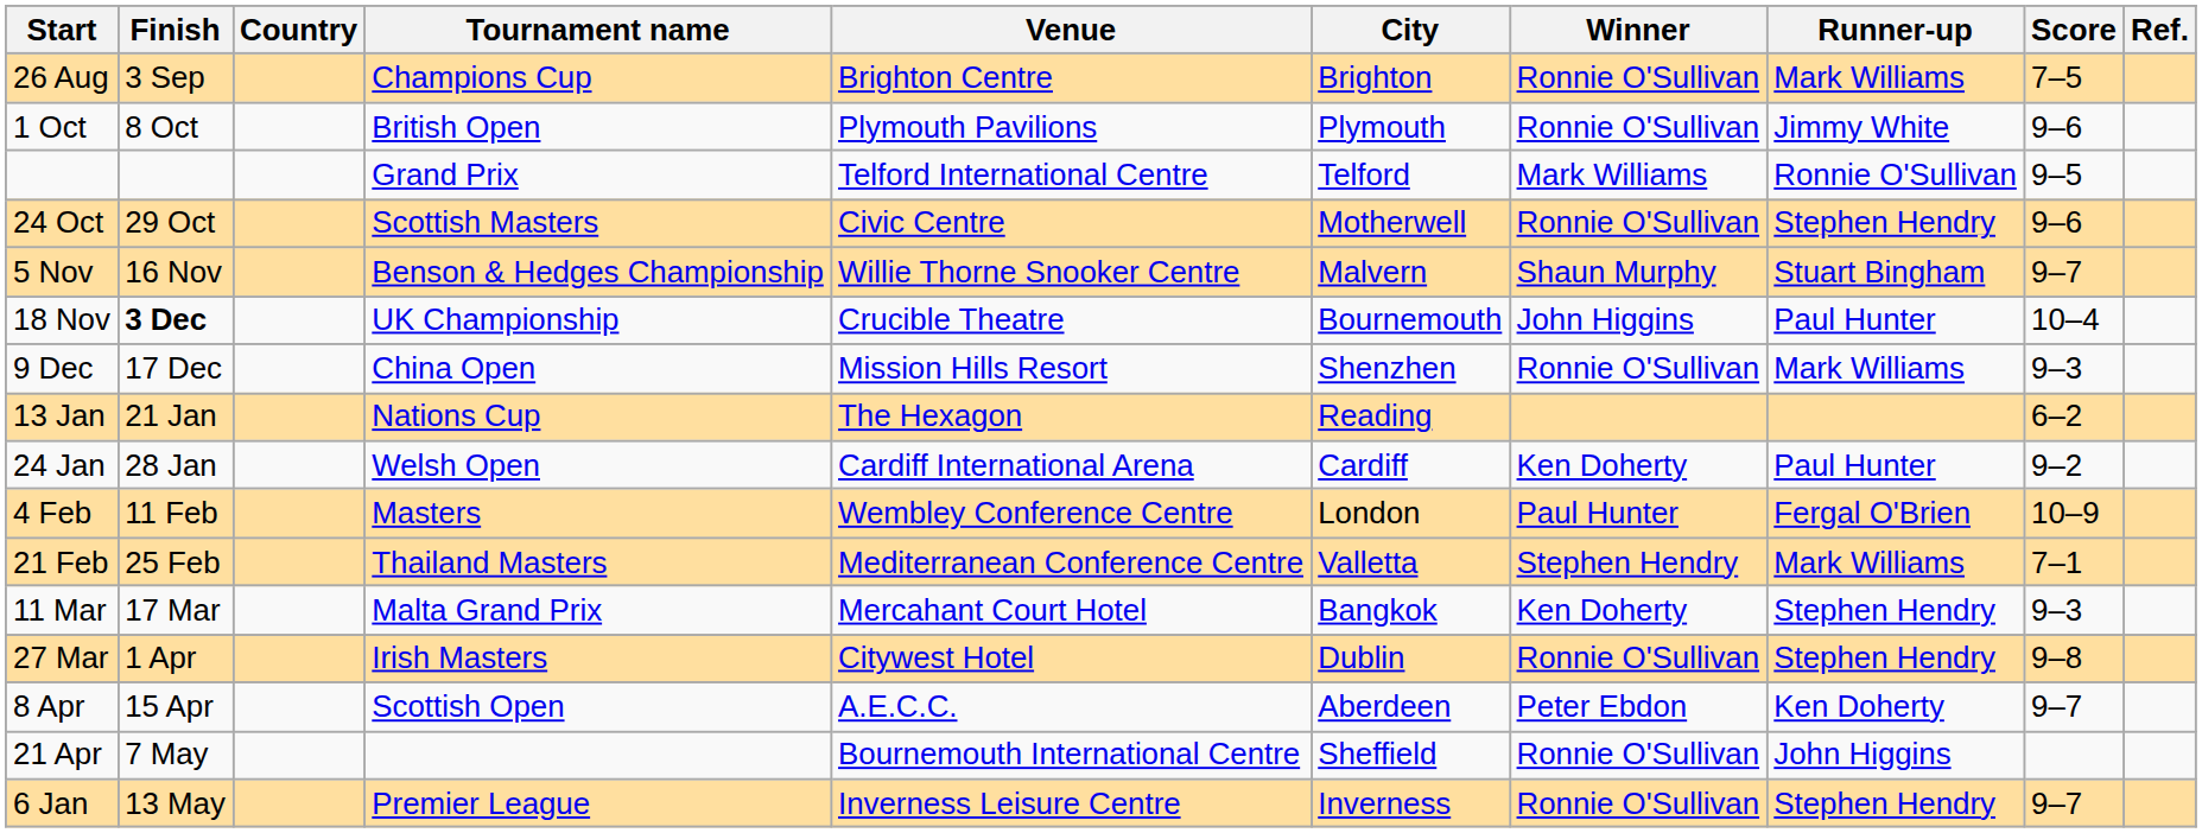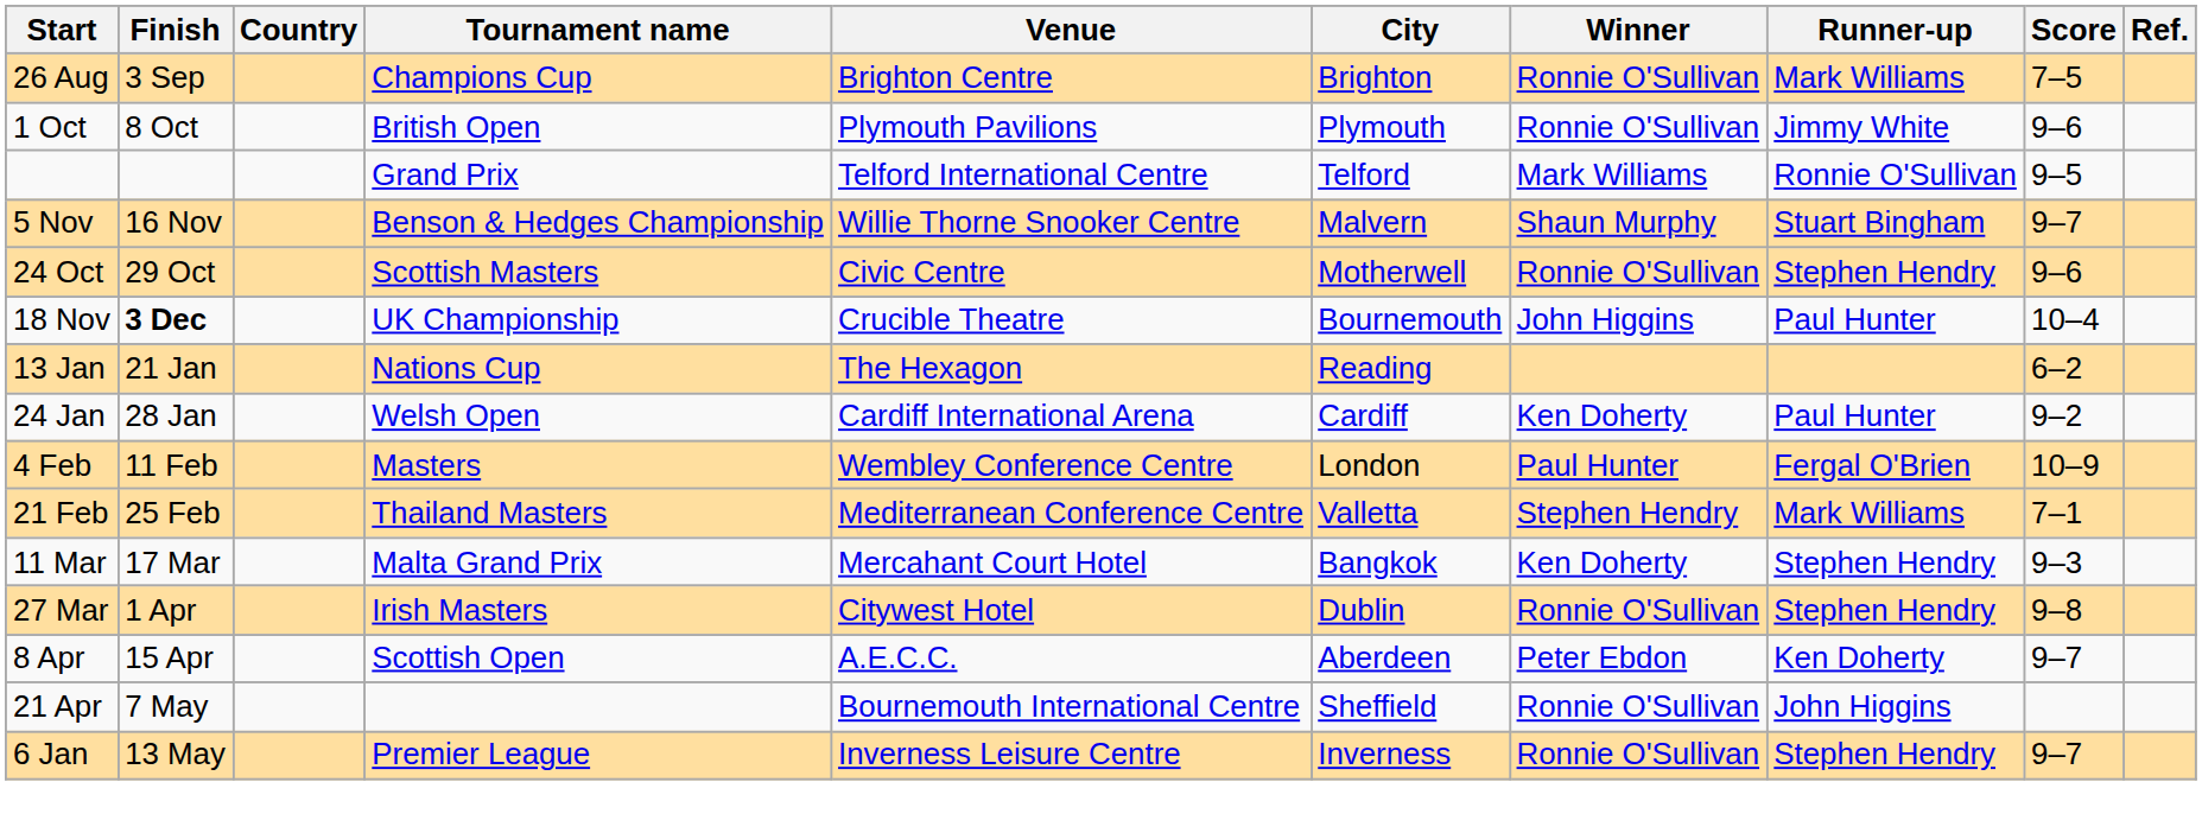 <table class="wikitable sortable" style="font-size: 85%">
 <tr>
 <th>Start</th>
 <th>Finish</th>
 <th>Country</th>
 <th>Tournament name</th>
 <th>Venue</th>
 <th>City</th>
 <th>Winner</th>
 <th>Runner-up</th>
 <th>Score</th>
 <th>Ref.</th>
 </tr>
 <tr bgcolor="#ffdf9f">
 <td>26 Aug</td>
 <td>3 Sep</td>
 <td></td>
 <td><a href='#'>Champions Cup</a></td>
 <td><a href='#'>Brighton Centre</a></td>
 <td><a href='#'>Brighton</a></td>
 <td> <a href='#'>Ronnie O'Sullivan</a></td>
 <td> <a href='#'>Mark Williams</a></td>
 <td>7–5</td>
 <td></td>
 </tr>
 <tr>
 <td>1 Oct</td>
 <td>8 Oct</td>
 <td></td>
 <td><a href='#'>British Open</a></td>
 <td><a href='#'>Plymouth Pavilions</a></td>
 <td><a href='#'>Plymouth</a></td>
 <td> <a href='#'>Ronnie O'Sullivan</a></td>
 <td> <a href='#'>Jimmy White</a></td>
 <td>9–6</td>
 <td></td>
 </tr>
 <tr>
 <td></td>
 <td></td>
 <td></td>
 <td><a href='#'>Grand Prix</a></td>
 <td><a href='#'>Telford International Centre</a></td>
 <td><a href='#'>Telford</a></td>
 <td> <a href='#'>Mark Williams</a></td>
 <td> <a href='#'>Ronnie O'Sullivan</a></td>
 <td>9–5</td>
 <td></td>
 </tr>
 <tr bgcolor="#ffdf9f">
+<td>5 Nov</td>
+<td>16 Nov</td>
+<td></td>
+<td><a href='#'>Benson & Hedges Championship</a></td>
+<td><a href='#'>Willie Thorne Snooker Centre</a></td>
+<td><a href='#'>Malvern</a></td>
+<td> <a href='#'>Shaun Murphy</a></td>
+<td>  <a href='#'>Stuart Bingham</a></td>
+<td>9–7</td>
+<td></td>
+</tr>
+<tr bgcolor="#ffdf9f">
 <td>24 Oct</td>
 <td>29 Oct</td>
 <td></td>
 <td><a href='#'>Scottish Masters</a></td>
 <td><a href='#'>Civic Centre</a></td>
 <td><a href='#'>Motherwell</a></td>
 <td> <a href='#'>Ronnie O'Sullivan</a></td>
 <td>  <a href='#'>Stephen Hendry</a></td>
 <td>9–6</td>
-<td></td>
-</tr>
-<tr bgcolor="#ffdf9f">
-<td>5 Nov</td>
-<td>16 Nov</td>
-<td></td>
-<td><a href='#'>Benson & Hedges Championship</a></td>
-<td><a href='#'>Willie Thorne Snooker Centre</a></td>
-<td><a href='#'>Malvern</a></td>
-<td> <a href='#'>Shaun Murphy</a></td>
-<td>  <a href='#'>Stuart Bingham</a></td>
-<td>9–7</td>
 <td></td>
 </tr>
 <tr>
 <td>18 Nov</td>
 <td><strong>3 Dec</strong></td>
 <td></td>
 <td><a href='#'>UK Championship</a></td>
 <td><a href='#'>Crucible Theatre</a></td>
 <td><a href='#'>Bournemouth</a></td>
 <td>  <a href='#'>John Higgins</a></td>
 <td>  <a href='#'>Paul Hunter</a></td>
 <td>10–4</td>
-<td></td>
-</tr>
-<tr>
-<td>9 Dec</td>
-<td>17 Dec</td>
-<td></td>
-<td><a href='#'>China Open</a></td>
-<td><a href='#'>Mission Hills Resort</a></td>
-<td><a href='#'>Shenzhen</a></td>
-<td> <a href='#'>Ronnie O'Sullivan</a></td>
-<td> <a href='#'>Mark Williams</a></td>
-<td>9–3</td>
 <td></td>
 </tr>
 <tr bgcolor="#ffdf9f">
 <td>13 Jan</td>
 <td>21 Jan</td>
 <td></td>
 <td><a href='#'>Nations Cup</a></td>
 <td><a href='#'>The Hexagon</a></td>
 <td><a href='#'>Reading</a></td>
 <td></td>
 <td></td>
 <td>6–2</td>
 <td></td>
 </tr>
 <tr>
 <td>24 Jan</td>
 <td>28 Jan</td>
 <td></td>
 <td><a href='#'>Welsh Open</a></td>
 <td><a href='#'>Cardiff International Arena</a></td>
 <td><a href='#'>Cardiff</a></td>
 <td>  <a href='#'>Ken Doherty</a></td>
 <td>  <a href='#'>Paul Hunter</a></td>
 <td>9–2</td>
 <td></td>
 </tr>
 <tr bgcolor="#ffdf9f">
 <td>4 Feb</td>
 <td>11 Feb</td>
 <td></td>
 <td><a href='#'>Masters</a></td>
 <td><a href='#'>Wembley Conference Centre</a></td>
 <td>London</td>
 <td> <a href='#'>Paul Hunter</a></td>
 <td> <a href='#'>Fergal O'Brien</a></td>
 <td>10–9</td>
 <td></td>
 </tr>
 <tr bgcolor="#ffdf9f">
 <td>21 Feb</td>
 <td>25 Feb</td>
 <td></td>
 <td><a href='#'>Thailand Masters</a></td>
 <td><a href='#'>Mediterranean Conference Centre</a></td>
 <td><a href='#'>Valletta</a></td>
 <td> <a href='#'>Stephen Hendry</a></td>
 <td> <a href='#'>Mark Williams</a></td>
 <td>7–1</td>
 <td></td>
 </tr>
 <tr>
 <td>11 Mar</td>
 <td>17 Mar</td>
 <td></td>
 <td><a href='#'>Malta Grand Prix</a></td>
 <td><a href='#'>Mercahant Court Hotel</a></td>
 <td><a href='#'>Bangkok</a></td>
 <td> <a href='#'>Ken Doherty</a></td>
 <td> <a href='#'>Stephen Hendry</a></td>
 <td>9–3</td>
 <td></td>
 </tr>
 <tr bgcolor="#ffdf9f">
 <td>27 Mar</td>
 <td>1 Apr</td>
 <td></td>
 <td><a href='#'>Irish Masters</a></td>
 <td><a href='#'>Citywest Hotel</a></td>
 <td><a href='#'>Dublin</a></td>
 <td> <a href='#'>Ronnie O'Sullivan</a></td>
 <td> <a href='#'>Stephen Hendry</a></td>
 <td>9–8</td>
 <td></td>
 </tr>
 <tr>
 <td>8 Apr</td>
 <td>15 Apr</td>
 <td></td>
 <td><a href='#'>Scottish Open</a></td>
 <td><a href='#'>A.E.C.C.</a></td>
 <td><a href='#'>Aberdeen</a></td>
 <td> <a href='#'>Peter Ebdon</a></td>
 <td> <a href='#'>Ken Doherty</a></td>
 <td>9–7</td>
 <td></td>
 </tr>
 <tr>
 <td>21 Apr</td>
 <td>7 May</td>
 <td></td>
 <td></td>
 <td><a href='#'>Bournemouth International Centre</a></td>
 <td><a href='#'>Sheffield</a></td>
 <td> <a href='#'>Ronnie O'Sullivan</a></td>
 <td> <a href='#'>John Higgins</a></td>
 <td></td>
 <td></td>
 </tr>
 <tr bgcolor="#ffdf9f">
 <td>6 Jan</td>
 <td>13 May</td>
 <td></td>
 <td><a href='#'>Premier League</a></td>
 <td><a href='#'>Inverness Leisure Centre</a></td>
 <td><a href='#'>Inverness</a></td>
 <td> <a href='#'>Ronnie O'Sullivan</a></td>
 <td> <a href='#'>Stephen Hendry</a></td>
 <td>9–7</td>
 <td></td>
 </tr>
 </table>
